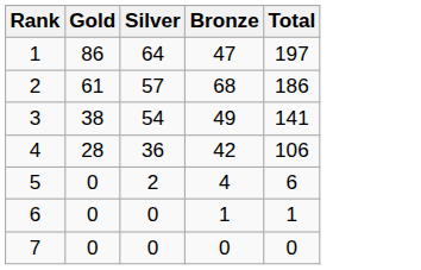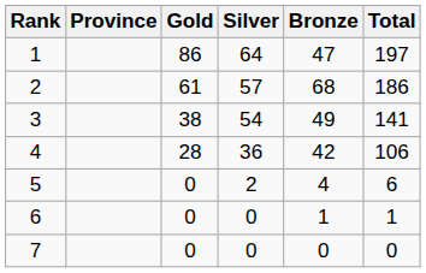 <table class="wikitable sortable" style="text-align:center">
 <tr>
 <th>Rank</th>
+<th>Province</th>
 <th>Gold</th>
 <th>Silver</th>
 <th>Bronze</th>
 <th>Total</th>
 </tr>
 <tr>
 <td>1</td>
+<td align=left></td>
 <td>86</td>
 <td>64</td>
 <td>47</td>
 <td>197</td>
 </tr>
 <tr>
 <td>2</td>
+<td align=left></td>
 <td>61</td>
 <td>57</td>
 <td>68</td>
 <td>186</td>
 </tr>
 <tr>
 <td>3</td>
+<td align=left></td>
 <td>38</td>
 <td>54</td>
 <td>49</td>
 <td>141</td>
 </tr>
 <tr>
 <td>4</td>
+<td align=left></td>
 <td>28</td>
 <td>36</td>
 <td>42</td>
 <td>106</td>
 </tr>
 <tr>
 <td>5</td>
+<td align=left></td>
 <td>0</td>
 <td>2</td>
 <td>4</td>
 <td>6</td>
 </tr>
 <tr>
 <td>6</td>
+<td align=left></td>
 <td>0</td>
 <td>0</td>
 <td>1</td>
 <td>1</td>
 </tr>
 <tr>
 <td>7</td>
+<td align=left></td>
 <td>0</td>
 <td>0</td>
 <td>0</td>
 <td>0</td>
 </tr>
 </table>
